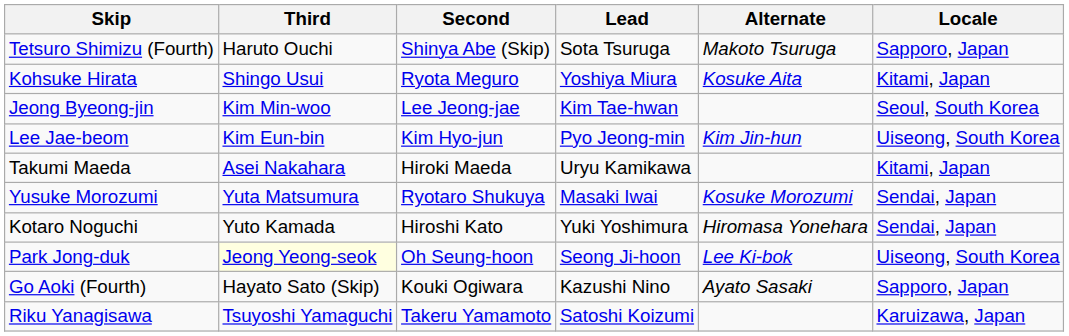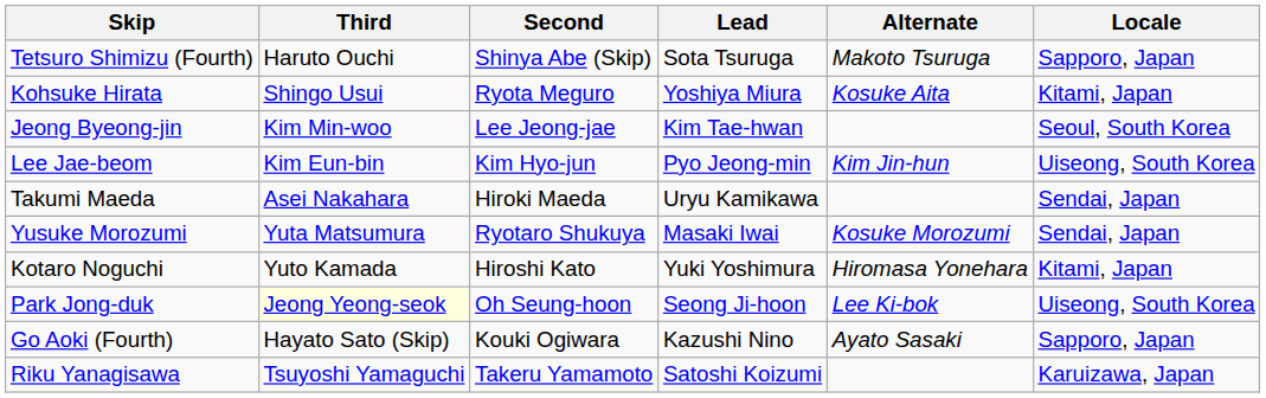 <table class=wikitable>
 <tr>
 <th scope="col">Skip</th>
 <th scope="col">Third</th>
 <th scope="col">Second</th>
 <th scope="col">Lead</th>
 <th scope="col">Alternate</th>
 <th scope="col">Locale</th>
 </tr>
 <tr>
 <td><a href='#'>Tetsuro Shimizu</a> (Fourth)</td>
 <td>Haruto Ouchi</td>
 <td><a href='#'>Shinya Abe</a> (Skip)</td>
 <td>Sota Tsuruga</td>
 <td><em>Makoto Tsuruga</em></td>
 <td> <a href='#'>Sapporo</a>, <a href='#'>Japan</a></td>
 </tr>
 <tr>
 <td><a href='#'>Kohsuke Hirata</a></td>
 <td><a href='#'>Shingo Usui</a></td>
 <td><a href='#'>Ryota Meguro</a></td>
 <td><a href='#'>Yoshiya Miura</a></td>
 <td><em><a href='#'>Kosuke Aita</a></em></td>
 <td> <a href='#'>Kitami</a>, <a href='#'>Japan</a></td>
 </tr>
 <tr>
 <td><a href='#'>Jeong Byeong-jin</a></td>
 <td><a href='#'>Kim Min-woo</a></td>
 <td><a href='#'>Lee Jeong-jae</a></td>
 <td><a href='#'>Kim Tae-hwan</a></td>
 <td></td>
 <td> <a href='#'>Seoul</a>, <a href='#'>South Korea</a></td>
 </tr>
 <tr>
 <td><a href='#'>Lee Jae-beom</a></td>
 <td><a href='#'>Kim Eun-bin</a></td>
 <td><a href='#'>Kim Hyo-jun</a></td>
 <td><a href='#'>Pyo Jeong-min</a></td>
 <td><em><a href='#'>Kim Jin-hun</a></em></td>
 <td> <a href='#'>Uiseong</a>, <a href='#'>South Korea</a></td>
 </tr>
 <tr>
 <td>Takumi Maeda</td>
 <td><a href='#'>Asei Nakahara</a></td>
 <td>Hiroki Maeda</td>
 <td>Uryu Kamikawa</td>
 <td></td>
-<td> <a href='#'>Kitami</a>, <a href='#'>Japan</a></td>
+<td> <a href='#'>Sendai</a>, <a href='#'>Japan</a></td>
 </tr>
 <tr>
 <td><a href='#'>Yusuke Morozumi</a></td>
 <td><a href='#'>Yuta Matsumura</a></td>
 <td><a href='#'>Ryotaro Shukuya</a></td>
 <td><a href='#'>Masaki Iwai</a></td>
 <td><em><a href='#'>Kosuke Morozumi</a></em></td>
 <td> <a href='#'>Sendai</a>, <a href='#'>Japan</a></td>
 </tr>
 <tr>
 <td>Kotaro Noguchi</td>
 <td>Yuto Kamada</td>
 <td>Hiroshi Kato</td>
 <td>Yuki Yoshimura</td>
 <td><em>Hiromasa Yonehara</em></td>
-<td> <a href='#'>Sendai</a>, <a href='#'>Japan</a></td>
+<td> <a href='#'>Kitami</a>, <a href='#'>Japan</a></td>
 </tr>
 <tr>
 <td><a href='#'>Park Jong-duk</a></td>
 <td style="background: lightyellow;"><a href='#'>Jeong Yeong-seok</a></td>
 <td><a href='#'>Oh Seung-hoon</a></td>
 <td><a href='#'>Seong Ji-hoon</a></td>
 <td><em><a href='#'>Lee Ki-bok</a></em></td>
 <td> <a href='#'>Uiseong</a>, <a href='#'>South Korea</a></td>
 </tr>
 <tr>
 <td><a href='#'>Go Aoki</a> (Fourth)</td>
 <td>Hayato Sato (Skip)</td>
 <td>Kouki Ogiwara</td>
 <td>Kazushi Nino</td>
 <td><em>Ayato Sasaki</em></td>
 <td> <a href='#'>Sapporo</a>, <a href='#'>Japan</a></td>
 </tr>
 <tr>
 <td><a href='#'>Riku Yanagisawa</a></td>
 <td><a href='#'>Tsuyoshi Yamaguchi</a></td>
 <td><a href='#'>Takeru Yamamoto</a></td>
 <td><a href='#'>Satoshi Koizumi</a></td>
 <td></td>
 <td> <a href='#'>Karuizawa</a>, <a href='#'>Japan</a></td>
 </tr>
 </table>
